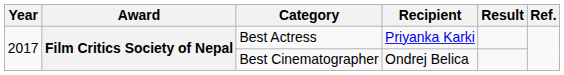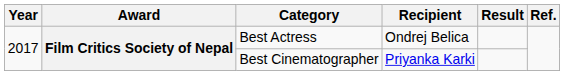 <table class="wikitable plainrowheaders">
 <tr>
 <th>Year</th>
 <th>Award</th>
 <th>Category</th>
 <th>Recipient</th>
 <th>Result</th>
 <th>Ref.</th>
 </tr>
 <tr>
 <td rowspan="2">2017</td>
 <th rowspan="2" scope="row">Film Critics Society of Nepal</th>
 <td>Best Actress</td>
-<td><a href='#'>Priyanka Karki</a></td>
+<td>Ondrej Belica</td>
 <td></td>
 <td rowspan="2"></td>
 </tr>
 <tr>
 <td>Best Cinematographer</td>
-<td>Ondrej Belica</td>
+<td><a href='#'>Priyanka Karki</a></td>
 <td></td>
 </tr>
 </table>
